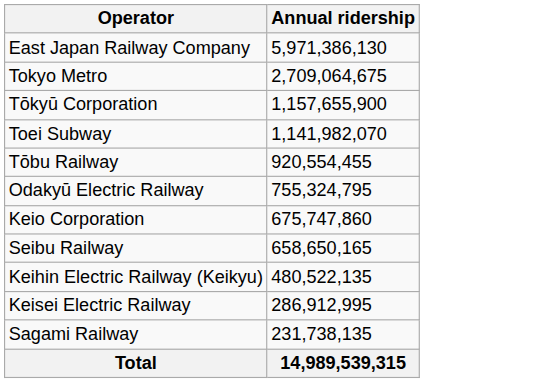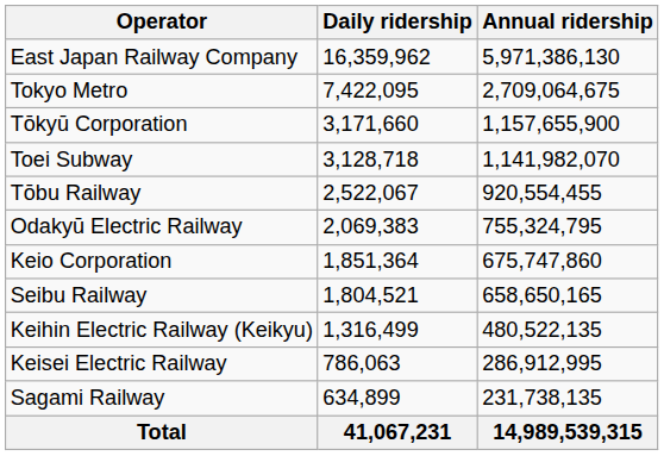 <table class="wikitable">
 <tr>
 <th>Operator</th>
+<th>Daily ridership</th>
 <th>Annual ridership</th>
 </tr>
 <tr>
 <td>East Japan Railway Company</td>
+<td>16,359,962</td>
 <td>5,971,386,130</td>
 </tr>
 <tr>
 <td>Tokyo Metro</td>
+<td>7,422,095</td>
 <td>2,709,064,675</td>
 </tr>
 <tr>
 <td>Tōkyū Corporation</td>
+<td>3,171,660</td>
 <td>1,157,655,900</td>
 </tr>
 <tr>
 <td>Toei Subway</td>
+<td>3,128,718</td>
 <td>1,141,982,070</td>
 </tr>
 <tr>
 <td>Tōbu Railway</td>
+<td>2,522,067</td>
 <td>920,554,455</td>
 </tr>
 <tr>
 <td>Odakyū Electric Railway</td>
+<td>2,069,383</td>
 <td>755,324,795</td>
 </tr>
 <tr>
 <td>Keio Corporation</td>
+<td>1,851,364</td>
 <td>675,747,860</td>
 </tr>
 <tr>
 <td>Seibu Railway</td>
+<td>1,804,521</td>
 <td>658,650,165</td>
 </tr>
 <tr>
 <td>Keihin Electric Railway (Keikyu)</td>
+<td>1,316,499</td>
 <td>480,522,135</td>
 </tr>
 <tr>
 <td>Keisei Electric Railway</td>
+<td>786,063</td>
 <td>286,912,995</td>
 </tr>
 <tr>
 <td>Sagami Railway</td>
+<td>634,899</td>
 <td>231,738,135</td>
 </tr>
 <tr>
 <th>Total</th>
+<th>41,067,231</th>
 <th>14,989,539,315</th>
 </tr>
 </table>
